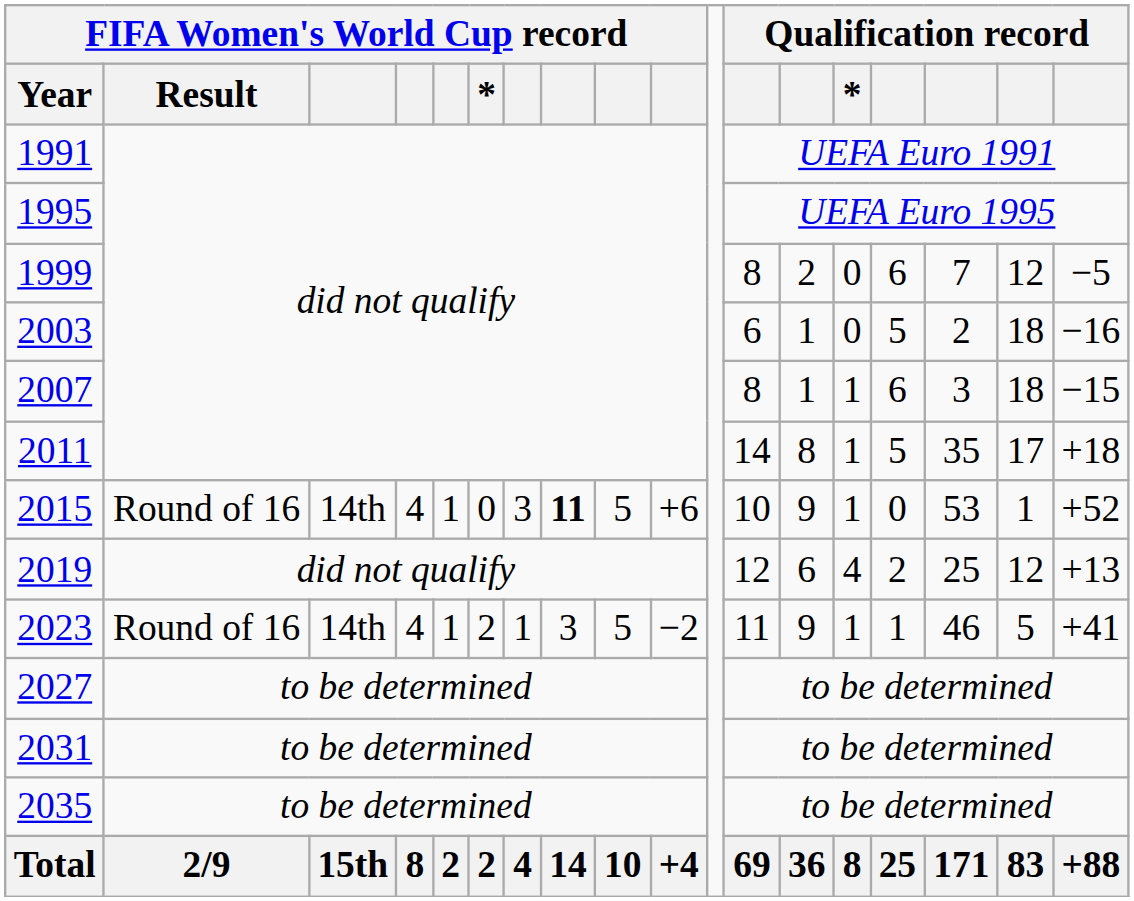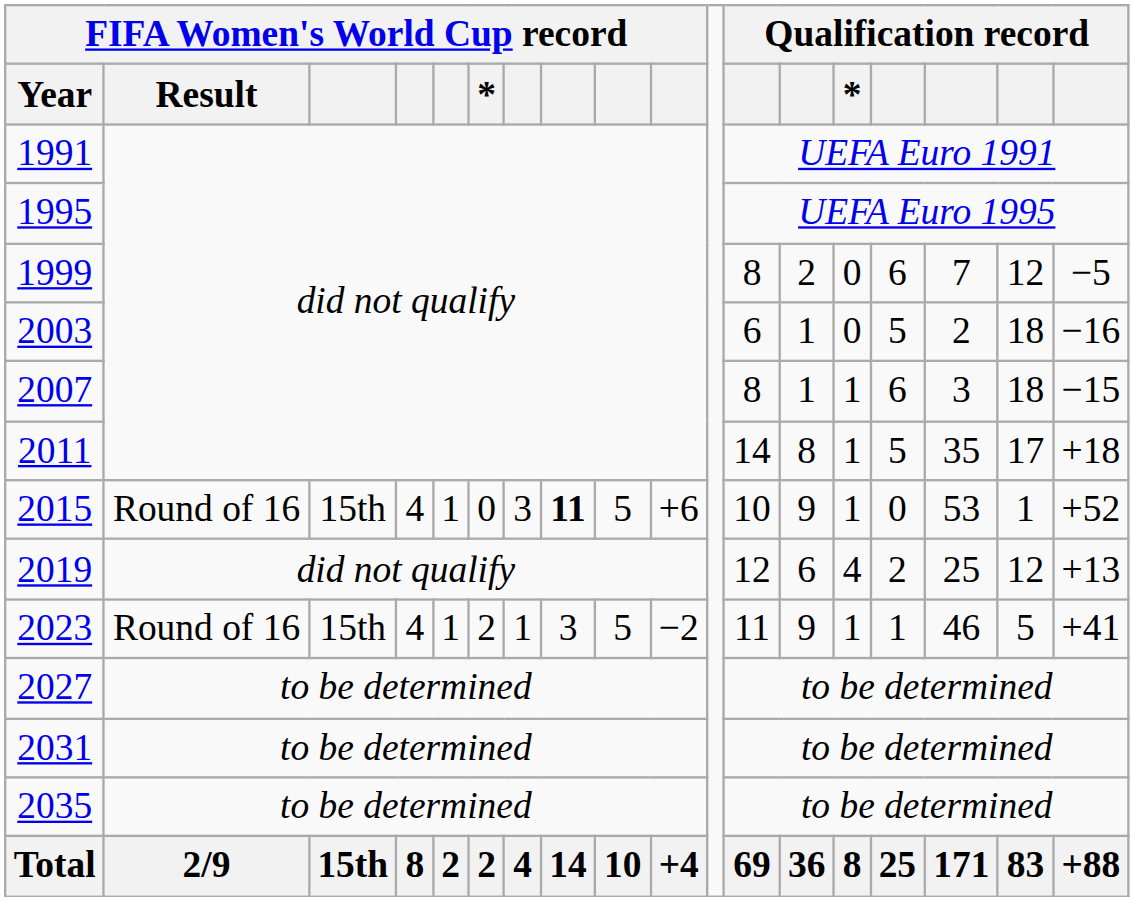 <table class="wikitable" style="text-align: center;">
 <tr>
 <th colspan=10><a href='#'>FIFA Women's World Cup</a> record</th>
 <td rowspan=15></td>
 <th colspan=7>Qualification record</th>
 </tr>
 <tr>
 <th>Year</th>
 <th>Result</th>
 <th></th>
 <th></th>
 <th></th>
 <th>*</th>
 <th></th>
 <th></th>
 <th></th>
 <th></th>
 <th></th>
 <th></th>
 <th>*</th>
 <th></th>
 <th></th>
 <th></th>
 <th></th>
 </tr>
 <tr>
 <td> <a href='#'>1991</a></td>
 <td colspan=9 rowspan=6><em>did not qualify</em></td>
 <td colspan=7><a href='#'><em>UEFA Euro 1991</em></a></td>
 </tr>
 <tr>
 <td> <a href='#'>1995</a></td>
 <td colspan=7><a href='#'><em>UEFA Euro 1995</em></a></td>
 </tr>
 <tr>
 <td> <a href='#'>1999</a></td>
 <td>8</td>
 <td>2</td>
 <td>0</td>
 <td>6</td>
 <td>7</td>
 <td>12</td>
 <td>−5</td>
 </tr>
 <tr>
 <td> <a href='#'>2003</a></td>
 <td>6</td>
 <td>1</td>
 <td>0</td>
 <td>5</td>
 <td>2</td>
 <td>18</td>
 <td>−16</td>
 </tr>
 <tr>
 <td> <a href='#'>2007</a></td>
 <td>8</td>
 <td>1</td>
 <td>1</td>
 <td>6</td>
 <td>3</td>
 <td>18</td>
 <td>−15</td>
 </tr>
 <tr>
 <td> <a href='#'>2011</a></td>
 <td>14</td>
 <td>8</td>
 <td>1</td>
 <td>5</td>
 <td>35</td>
 <td>17</td>
 <td>+18</td>
 </tr>
 <tr>
 <td> <a href='#'>2015</a></td>
 <td>Round of 16</td>
-<td>14th</td>
+<td>15th</td>
 <td>4</td>
 <td>1</td>
 <td>0</td>
 <td>3</td>
 <td><strong>11</strong></td>
 <td>5</td>
 <td>+6</td>
 <td>10</td>
 <td>9</td>
 <td>1</td>
 <td>0</td>
 <td>53</td>
 <td>1</td>
 <td>+52</td>
 </tr>
 <tr>
 <td> <a href='#'>2019</a></td>
 <td colspan=9><em>did not qualify</em></td>
 <td>12</td>
 <td>6</td>
 <td>4</td>
 <td>2</td>
 <td>25</td>
 <td>12</td>
 <td>+13</td>
 </tr>
 <tr>
 <td> <a href='#'>2023</a></td>
 <td>Round of 16</td>
-<td>14th</td>
+<td>15th</td>
 <td>4</td>
 <td>1</td>
 <td>2</td>
 <td>1</td>
 <td>3</td>
 <td>5</td>
 <td>−2</td>
 <td>11</td>
 <td>9</td>
 <td>1</td>
 <td>1</td>
 <td>46</td>
 <td>5</td>
 <td>+41</td>
 </tr>
 <tr>
 <td> <a href='#'>2027</a></td>
 <td colspan=9><em>to be determined</em></td>
 <td colspan=7><em>to be determined</em></td>
 </tr>
 <tr>
 <td> <a href='#'>2031</a></td>
 <td colspan=9><em>to be determined</em></td>
 <td colspan=7><em>to be determined</em></td>
 </tr>
 <tr>
 <td> <a href='#'>2035</a></td>
 <td colspan=9><em>to be determined</em></td>
 <td colspan=7><em>to be determined</em></td>
 </tr>
 <tr>
 <th>Total</th>
 <th>2/9</th>
 <th>15th</th>
 <th>8</th>
 <th>2</th>
 <th>2</th>
 <th>4</th>
 <th>14</th>
 <th>10</th>
 <th>+4</th>
 <th>69</th>
 <th>36</th>
 <th>8</th>
 <th>25</th>
 <th>171</th>
 <th>83</th>
 <th>+88</th>
 </tr>
 </table>
